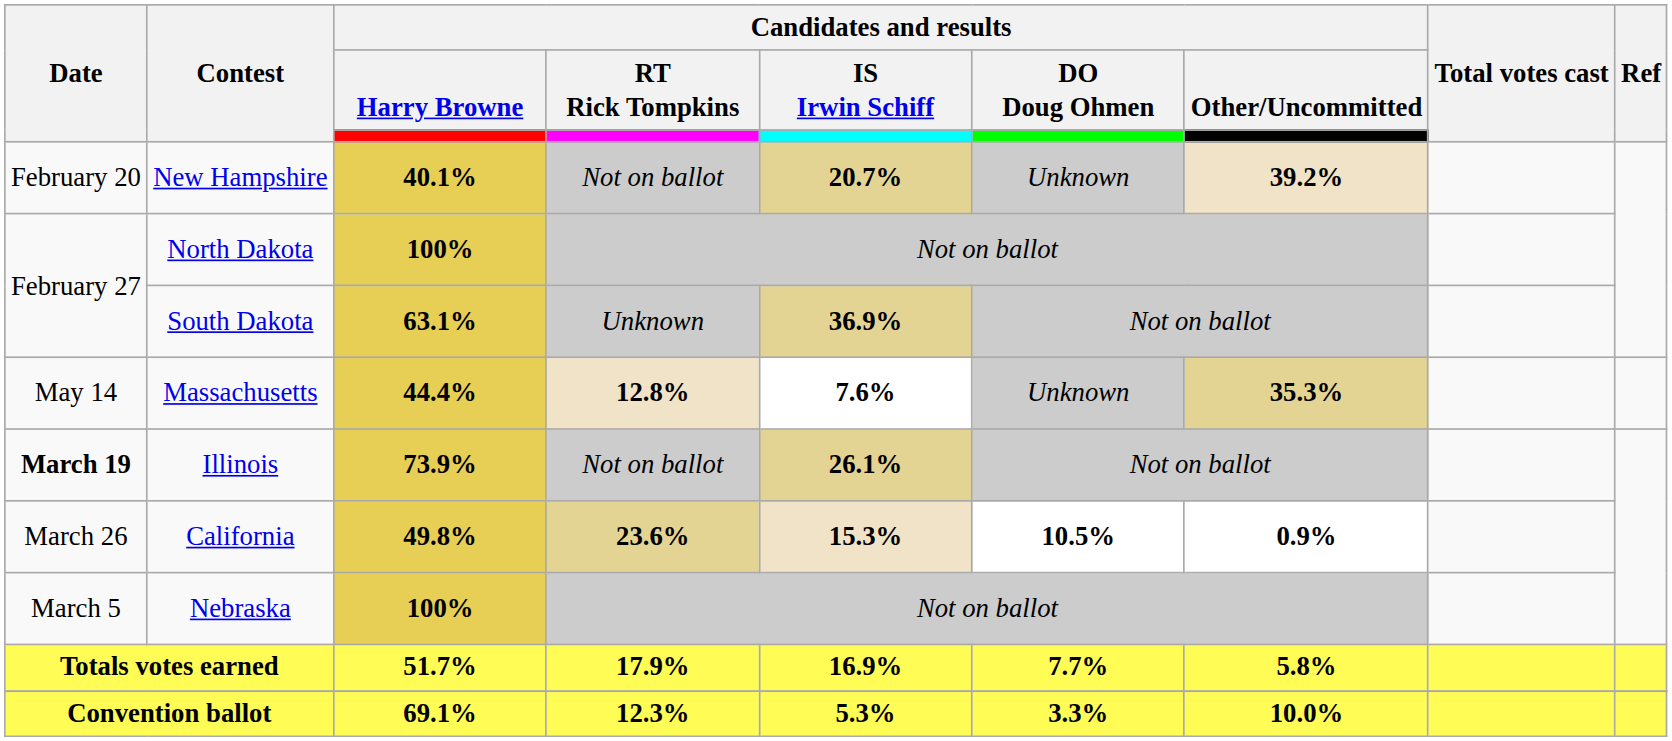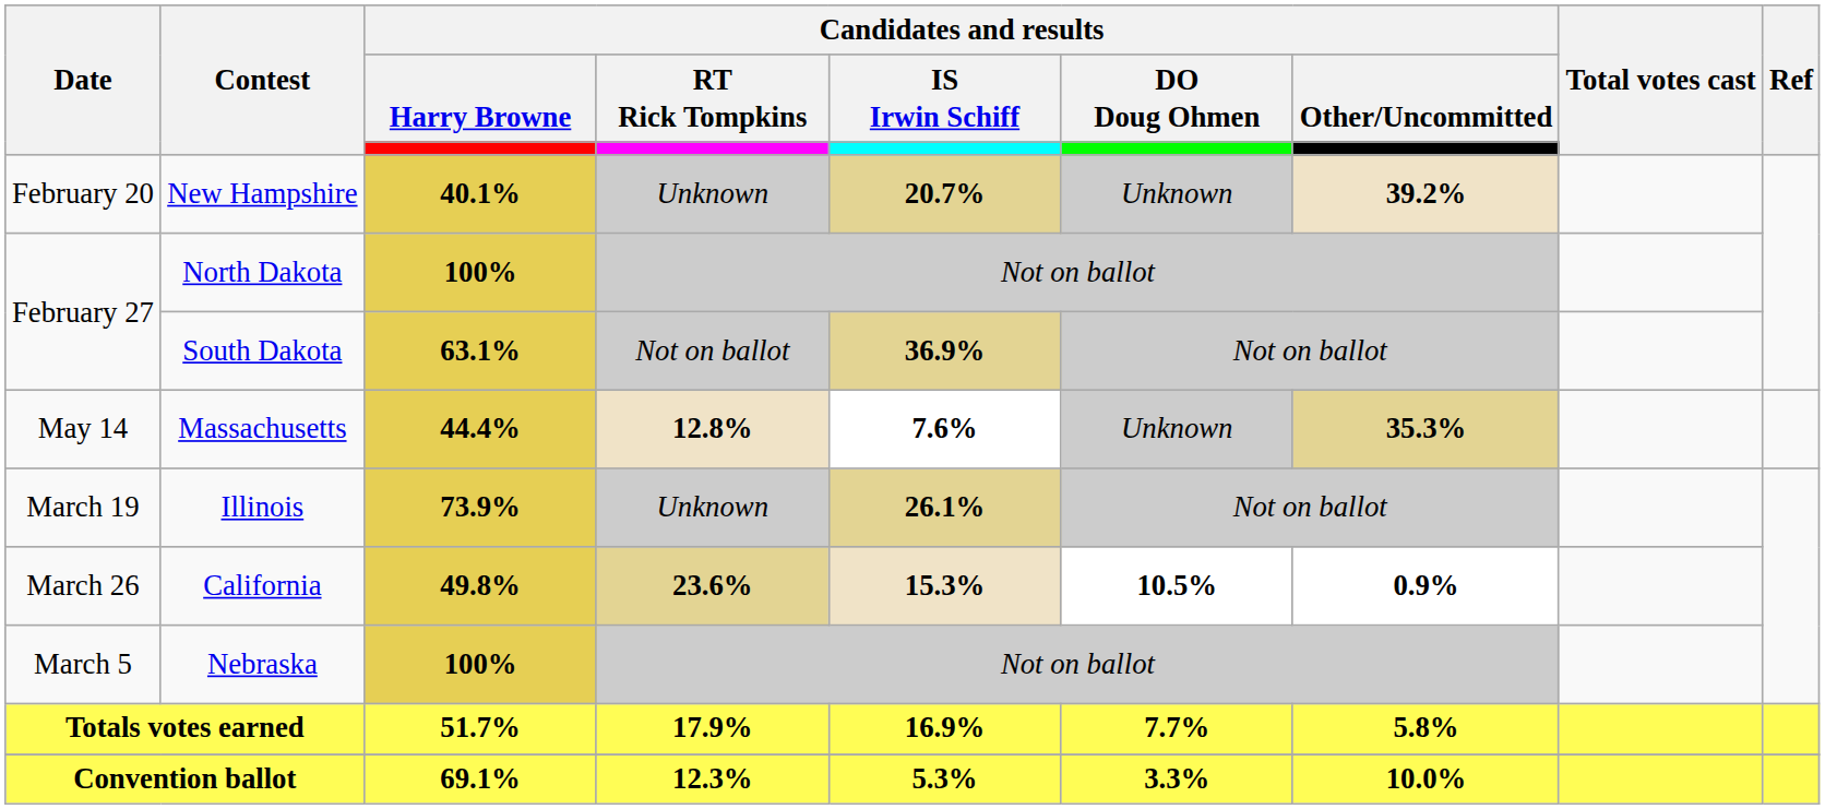 <table class="wikitable sortable" style="text-align:center;line-height:20px">
 <tr>
 <th rowspan=3>Date</th>
 <th rowspan=3>Contest</th>
 <th colspan="5">Candidates and results</th>
 <th rowspan=3>Total votes cast</th>
 <th rowspan=3>Ref</th>
 </tr>
 <tr>
 <th style="width:120px;"><br><a href='#'>Harry Browne</a></th>
 <th style="width:120px;"><span> RT</span><br>Rick Tompkins</th>
 <th style="width:120px;"><span> IS</span><br><a href='#'>Irwin Schiff</a></th>
 <th style="width:120px;"><span> DO</span><br>Doug Ohmen</th>
 <th style="width:120px;"><br>Other/Uncommitted</th>
 </tr>
 <tr>
 <th style="background:#FF0000;"></th>
 <th style="background:#FF00FF;"></th>
 <th style="background:#00FFFF;"></th>
 <th style="background:#00FF00;"></th>
 <th style="background:#000000;"></th>
 </tr>
 <tr>
 <td>February 20</td>
 <td><a href='#'>New Hampshire</a></td>
 <td style="padding:11px 8px; background:#E6CF54;"><strong>40.1%</strong><br></td>
-<td style="padding:11px 8px; background:#ccc;"><em>Not on ballot</em></td>
+<td style="padding:11px 8px; background:#ccc;"><em>Unknown</em><br></td>
 <td style="padding:11px 8px; background:#E3D493;"><strong>20.7%</strong><br></td>
 <td style="padding:11px 8px; background:#ccc;"><em>Unknown</em><br></td>
 <td style="padding:11px 8px; background:#F0E3C7"><strong>39.2%</strong><br></td>
 <td></td>
 <td rowspan=3></td>
 </tr>
 <tr>
 <td rowspan=2>February 27</td>
 <td><a href='#'>North Dakota</a></td>
 <td style="padding:11px 8px; background:#E6CF54;"><strong>100%</strong><br></td>
 <td colspan=4 style="padding:11px 8px; background:#ccc;"><em>Not on ballot</em></td>
 <td></td>
 </tr>
 <tr>
 <td><a href='#'>South Dakota</a></td>
 <td style="padding:11px 8px; background:#E6CF54;"><strong>63.1%</strong><br></td>
-<td style="padding:11px 8px; background:#ccc;"><em>Unknown</em><br></td>
+<td style="padding:11px 8px; background:#ccc;"><em>Not on ballot</em></td>
 <td style="padding:11px 8px; background:#E3D493;"><strong>36.9%</strong><br></td>
 <td colspan=2 style="padding:11px 8px; background:#ccc;"><em>Not on ballot</em></td>
 <td></td>
 </tr>
 <tr>
 <td>May 14</td>
 <td><a href='#'>Massachusetts</a></td>
 <td style="padding:11px 8px; background:#E6CF54;"><strong>44.4%</strong><br></td>
 <td style="padding:11px 8px; background:#F0E3C7;"><strong>12.8%</strong><br></td>
 <td style="padding:11px 8px; background:#ffffff;"><strong>7.6%</strong><br></td>
 <td style="padding:11px 8px; background:#ccc;"><em>Unknown</em><br></td>
 <td style="padding:11px 8px; background:#E3D493;"><strong>35.3%</strong><br></td>
 <td></td>
 <td></td>
 </tr>
 <tr>
-<td><strong>March 19</strong></td>
+<td>March 19</td>
 <td><a href='#'>Illinois</a></td>
 <td style="padding:11px 8px; background:#E6CF54;"><strong>73.9%</strong><br></td>
-<td style="padding:11px 8px; background:#ccc;"><em>Not on ballot</em></td>
+<td style="padding:11px 8px; background:#ccc;"><em>Unknown</em><br></td>
 <td style="padding:11px 8px; background:#E3D493;"><strong>26.1%</strong><br></td>
 <td colspan=2 style="padding:11px 8px; background:#ccc;"><em>Not on ballot</em></td>
 <td></td>
 <td rowspan=3></td>
 </tr>
 <tr>
 <td>March 26</td>
 <td><a href='#'>California</a></td>
 <td style="padding:11px 8px; background:#E6CF54;"><strong>49.8%</strong><br></td>
 <td style="padding:11px 8px; background:#E3D493;"><strong>23.6%</strong><br></td>
 <td style="padding:11px 8px; background:#F0E3C7;"><strong>15.3%</strong><br></td>
 <td style="padding:11px 8px; background:#ffffff;"><strong>10.5%</strong><br></td>
 <td style="padding:11px 8px; background:#ffffff;"><strong>0.9%</strong><br></td>
 <td></td>
 </tr>
 <tr>
 <td>March 5</td>
 <td><a href='#'>Nebraska</a></td>
 <td style="padding:11px 8px; background:#E6CF54;"><strong>100%</strong><br></td>
 <td colspan=4 style="padding:11px 8px; background:#ccc;"><em>Not on ballot</em></td>
 <td></td>
 </tr>
 <tr style="background:#FFFD55;">
 <td colspan=2><strong>Totals votes earned</strong></td>
 <td><strong>51.7%</strong><br></td>
 <td><strong>17.9%</strong><br></td>
 <td><strong>16.9%</strong><br></td>
 <td><strong>7.7%</strong><br></td>
 <td><strong>5.8%</strong><br></td>
 <td></td>
 <td></td>
 </tr>
 <tr>
 </tr>
 <tr style="background:#FFFD55;">
 <td colspan=2><strong>Convention ballot</strong></td>
 <td><strong>69.1%</strong><br></td>
 <td><strong>12.3% </strong><br></td>
 <td><strong>5.3%</strong><br></td>
 <td><strong>3.3%</strong><br></td>
 <td><strong>10.0%</strong><br></td>
 <td></td>
 <td></td>
 </tr>
 </table>
